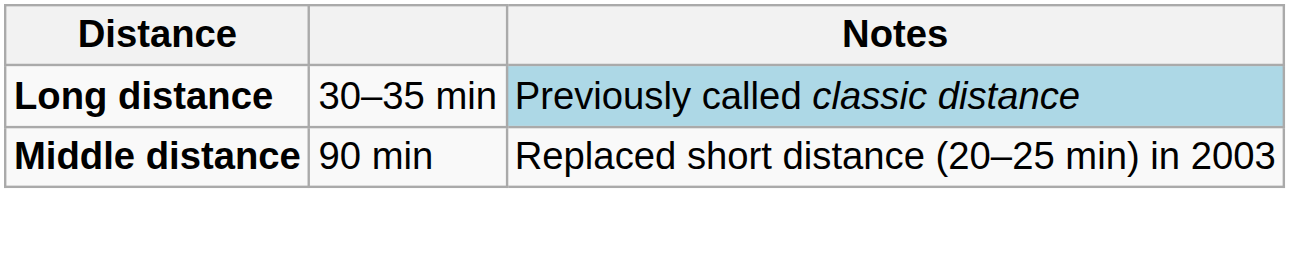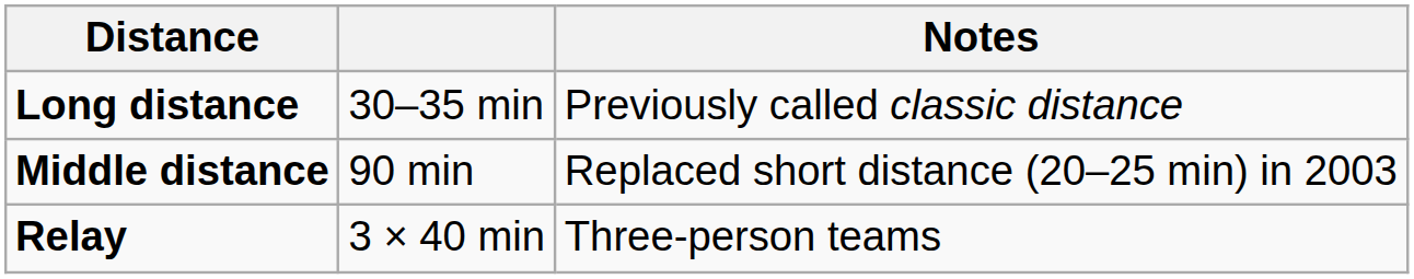 <table class="wikitable">
 <tr>
 <th>Distance</th>
 <th></th>
 <th>Notes</th>
 </tr>
 <tr>
 <td><strong>Long distance</strong></td>
 <td>30–35 min</td>
-<td style="background: lightblue;">Previously called <em>classic distance</em></td>
+<td>Previously called <em>classic distance</em></td>
 </tr>
 <tr>
 <td><strong>Middle distance</strong></td>
 <td>90 min</td>
 <td>Replaced short distance (20–25 min) in 2003</td>
 </tr>
+<tr>
+<td><strong>Relay</strong></td>
+<td>3 × 40 min</td>
+<td>Three-person teams</td>
+</tr>
 </table>
